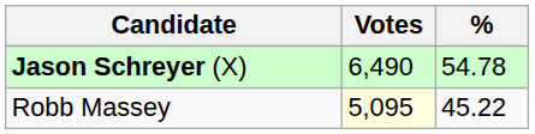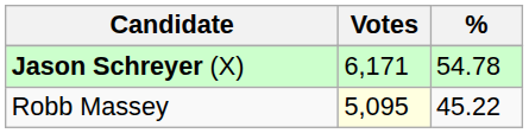 <table class="wikitable sortable">
 <tr>
 <th width="200px">Candidate</th>
 <th width="50px">Votes</th>
 <th width="50px">%</th>
 </tr>
 <tr>
 </tr>
 <tr style="text-align:left; background:#cfc;">
 <td><strong>Jason Schreyer</strong> (X)</td>
-<td>6,490</td>
+<td>6,171</td>
 <td>54.78</td>
 </tr>
 <tr>
 <td>Robb Massey</td>
 <td style="background: lightyellow;">5,095</td>
 <td>45.22</td>
 </tr>
 </table>
